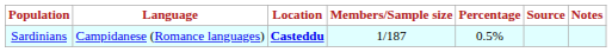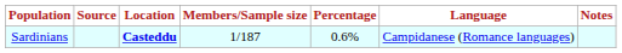 <table class="wikitable sortable">
 <tr style="text-align:center; background:;">
 <td align="center" style="background:White; color:FireBrick;"><strong>Population</strong></td>
-<td align="center" style="background:White; color:FireBrick;"><strong>Language</strong></td>
+<td align="center" style="background:White; color:FireBrick;"><strong>Source</strong></td>
 <td align="center" style="background:White; color:FireBrick;"><strong>Location</strong></td>
 <td align="center" style="background:White; color:FireBrick;"><strong>Members/Sample size</strong></td>
 <td align="center" style="background:White; color:FireBrick;"><strong>Percentage</strong></td>
-<td align="center" style="background:White; color:FireBrick;"><strong>Source</strong></td>
+<td align="center" style="background:White; color:FireBrick;"><strong>Language</strong></td>
 <td align="center" style="background:White; color:FireBrick;"><strong>Notes</strong></td>
 </tr>
 <tr align="center" style="background:LightCyan; color:*000*;">
 <td><a href='#'>Sardinians</a></td>
-<td><a href='#'>Campidanese</a> (<a href='#'>Romance languages</a>)</td>
+<td></td>
 <td><strong><a href='#'>Casteddu</a></strong></td>
 <td>1/187</td>
-<td>0.5%</td>
-<td></td>
+<td>0.6%</td>
+<td><a href='#'>Campidanese</a> (<a href='#'>Romance languages</a>)</td>
 <td></td>
 </tr>
 </table>
